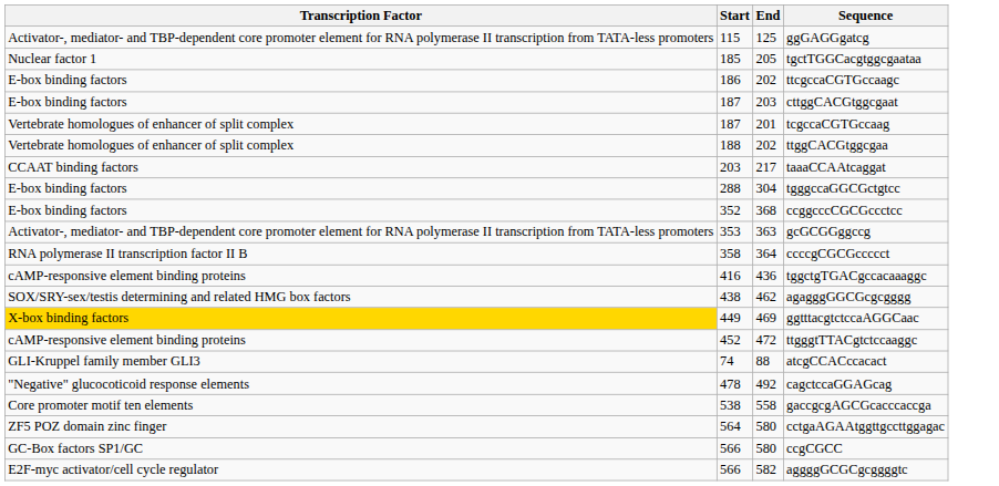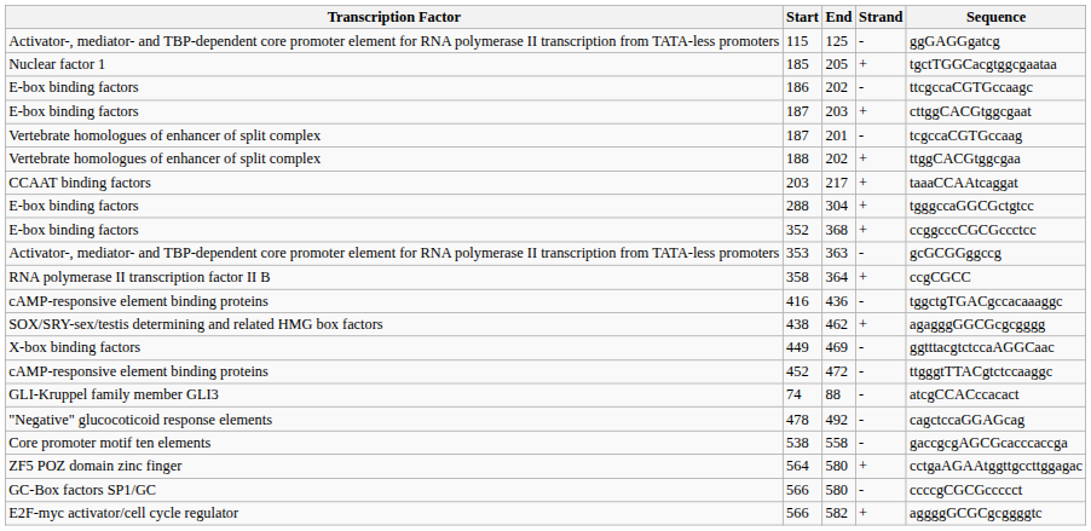 <table class="wikitable sortable">
 <tr>
 <th>Transcription Factor</th>
 <th>Start</th>
 <th>End</th>
+<th>Strand</th>
 <th>Sequence</th>
 </tr>
 <tr>
 <td>Activator-, mediator- and TBP-dependent core promoter element for RNA polymerase II transcription from TATA-less promoters</td>
 <td>115</td>
 <td>125</td>
+<td>-</td>
 <td>ggGAGGgatcg</td>
 </tr>
 <tr>
 <td>Nuclear factor 1</td>
 <td>185</td>
 <td>205</td>
+<td>+</td>
 <td>tgctTGGCacgtggcgaataa</td>
 </tr>
 <tr>
 <td>E-box binding factors</td>
 <td>186</td>
 <td>202</td>
+<td>-</td>
 <td>ttcgccaCGTGccaagc</td>
 </tr>
 <tr>
 <td>E-box binding factors</td>
 <td>187</td>
 <td>203</td>
+<td>+</td>
 <td>cttggCACGtggcgaat</td>
 </tr>
 <tr>
 <td>Vertebrate homologues of enhancer of split complex</td>
 <td>187</td>
 <td>201</td>
+<td>-</td>
 <td>tcgccaCGTGccaag</td>
 </tr>
 <tr>
 <td>Vertebrate homologues of enhancer of split complex</td>
 <td>188</td>
 <td>202</td>
+<td>+</td>
 <td>ttggCACGtggcgaa</td>
 </tr>
 <tr>
 <td>CCAAT binding factors</td>
 <td>203</td>
 <td>217</td>
+<td>+</td>
 <td>taaaCCAAtcaggat</td>
 </tr>
 <tr>
 <td>E-box binding factors</td>
 <td>288</td>
 <td>304</td>
+<td>+</td>
 <td>tgggccaGGCGctgtcc</td>
 </tr>
 <tr>
 <td>E-box binding factors</td>
 <td>352</td>
 <td>368</td>
+<td>+</td>
 <td>ccggcccCGCGccctcc</td>
 </tr>
 <tr>
 <td>Activator-, mediator- and TBP-dependent core promoter element for RNA polymerase II transcription from TATA-less promoters</td>
 <td>353</td>
 <td>363</td>
+<td>-</td>
 <td>gcGCGGggccg</td>
 </tr>
 <tr>
 <td>RNA polymerase II transcription factor II B</td>
 <td>358</td>
 <td>364</td>
-<td>ccccgCGCGccccct</td>
+<td>+</td>
+<td>ccgCGCC</td>
 </tr>
 <tr>
 <td>cAMP-responsive element binding proteins</td>
 <td>416</td>
 <td>436</td>
+<td>-</td>
 <td>tggctgTGACgccacaaaggc</td>
 </tr>
 <tr>
 <td>SOX/SRY-sex/testis determining and related HMG box factors</td>
 <td>438</td>
 <td>462</td>
+<td>+</td>
 <td>agagggGGCGcgcgggg</td>
 </tr>
 <tr>
-<td style="background: gold;">X-box binding factors</td>
+<td>X-box binding factors</td>
 <td>449</td>
 <td>469</td>
+<td>-</td>
 <td>ggtttacgtctccaAGGCaac</td>
 </tr>
 <tr>
 <td>cAMP-responsive element binding proteins</td>
 <td>452</td>
 <td>472</td>
+<td>-</td>
 <td>ttgggtTTACgtctccaaggc</td>
 </tr>
 <tr>
 <td>GLI-Kruppel family member GLI3</td>
 <td>74</td>
 <td>88</td>
+<td>-</td>
 <td>atcgCCACccacact</td>
 </tr>
 <tr>
 <td>"Negative" glucocoticoid response elements</td>
 <td>478</td>
 <td>492</td>
+<td>-</td>
 <td>cagctccaGGAGcag</td>
 </tr>
 <tr>
 <td>Core promoter motif ten elements</td>
 <td>538</td>
 <td>558</td>
+<td>-</td>
 <td>gaccgcgAGCGcacccaccga</td>
 </tr>
 <tr>
 <td>ZF5 POZ domain zinc finger</td>
 <td>564</td>
 <td>580</td>
+<td>+</td>
 <td>cctgaAGAAtggttgccttggagac</td>
 </tr>
 <tr>
 <td>GC-Box factors SP1/GC</td>
 <td>566</td>
 <td>580</td>
-<td>ccgCGCC</td>
+<td>-</td>
+<td>ccccgCGCGccccct</td>
 </tr>
 <tr>
 <td>E2F-myc activator/cell cycle regulator</td>
 <td>566</td>
 <td>582</td>
+<td>+</td>
 <td>aggggGCGCgcggggtc</td>
 </tr>
 </table>
